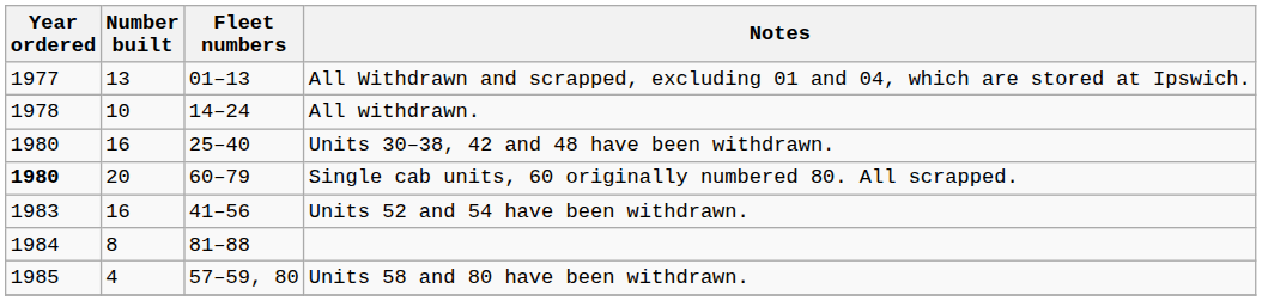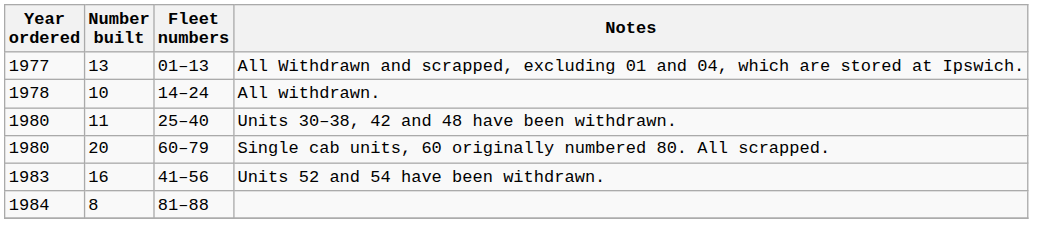 <table class="wikitable">
 <tr>
 <th>Year<br>ordered</th>
 <th>Number<br>built</th>
 <th>Fleet<br>numbers</th>
 <th>Notes</th>
 </tr>
 <tr>
 <td>1977</td>
 <td>13</td>
 <td>01–13</td>
 <td>All Withdrawn and scrapped, excluding 01 and 04, which are stored at Ipswich.</td>
 </tr>
 <tr>
 <td>1978</td>
 <td>10</td>
 <td>14–24</td>
 <td>All withdrawn.</td>
 </tr>
 <tr>
 <td>1980</td>
-<td>16</td>
+<td>11</td>
 <td>25–40</td>
 <td>Units 30–38, 42 and 48 have been withdrawn.</td>
 </tr>
 <tr>
-<td><strong>1980</strong></td>
+<td>1980</td>
 <td>20</td>
 <td>60–79</td>
 <td>Single cab units, 60 originally numbered 80. All scrapped.</td>
 </tr>
 <tr>
 <td>1983</td>
 <td>16</td>
 <td>41–56</td>
 <td>Units 52 and 54 have been withdrawn.</td>
 </tr>
 <tr>
 <td>1984</td>
 <td>8</td>
 <td>81–88</td>
 <td></td>
 </tr>
 <tr>
-<td>1985</td>
-<td>4</td>
-<td>57–59, 80</td>
-<td>Units 58 and 80 have been withdrawn.</td>
-</tr>
-<tr>
 </tr>
 </table>
